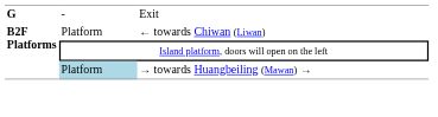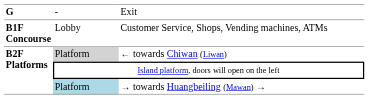 <table table border=0 cellspacing=0 cellpadding=3>
 <tr>
 <td style="border-top:solid 1px gray;" width=50 valign=top><strong>G</strong></td>
 <td style="border-top:solid 1px gray;" width=100 valign=top>-</td>
 <td style="border-top:solid 1px gray;" width=390 valign=top>Exit</td>
 </tr>
 <tr>
+<td style="border-bottom:solid 1px gray; border-top:solid 1px gray;" valign=top width=50><strong>B1F<br>Concourse</strong></td>
+<td style="border-bottom:solid 1px gray; border-top:solid 1px gray;" valign=top width=100>Lobby</td>
+<td style="border-bottom:solid 1px gray; border-top:solid 1px gray;" valign=top width=390>Customer Service, Shops, Vending machines, ATMs</td>
+</tr>
+<tr>
 <td style="border-bottom:solid 1px gray;" rowspan="3" valign=top><strong>B2F<br>Platforms</strong></td>
-<td>Platform</td>
+<td style="background: lightgrey;">Platform</td>
 <td>←  towards <a href='#'>Chiwan</a> <small>(<a href='#'>Liwan</a>)</small></td>
 </tr>
 <tr>
 <td style="border-right:solid 2px black;border-left:solid 2px black;border-top:solid 2px black;border-bottom:solid 2px black;text-align:center;" colspan=2><small><a href='#'>Island platform</a>, doors will open on the left</small></td>
 </tr>
 <tr>
 <td style="background: lightblue; border-bottom:solid 1px gray;">Platform</td>
 <td style="border-bottom:solid 1px gray;"><span>→</span>  towards <a href='#'>Huangbeiling</a> <small>(<a href='#'>Mawan</a>)</small> →</td>
 </tr>
 </table>
